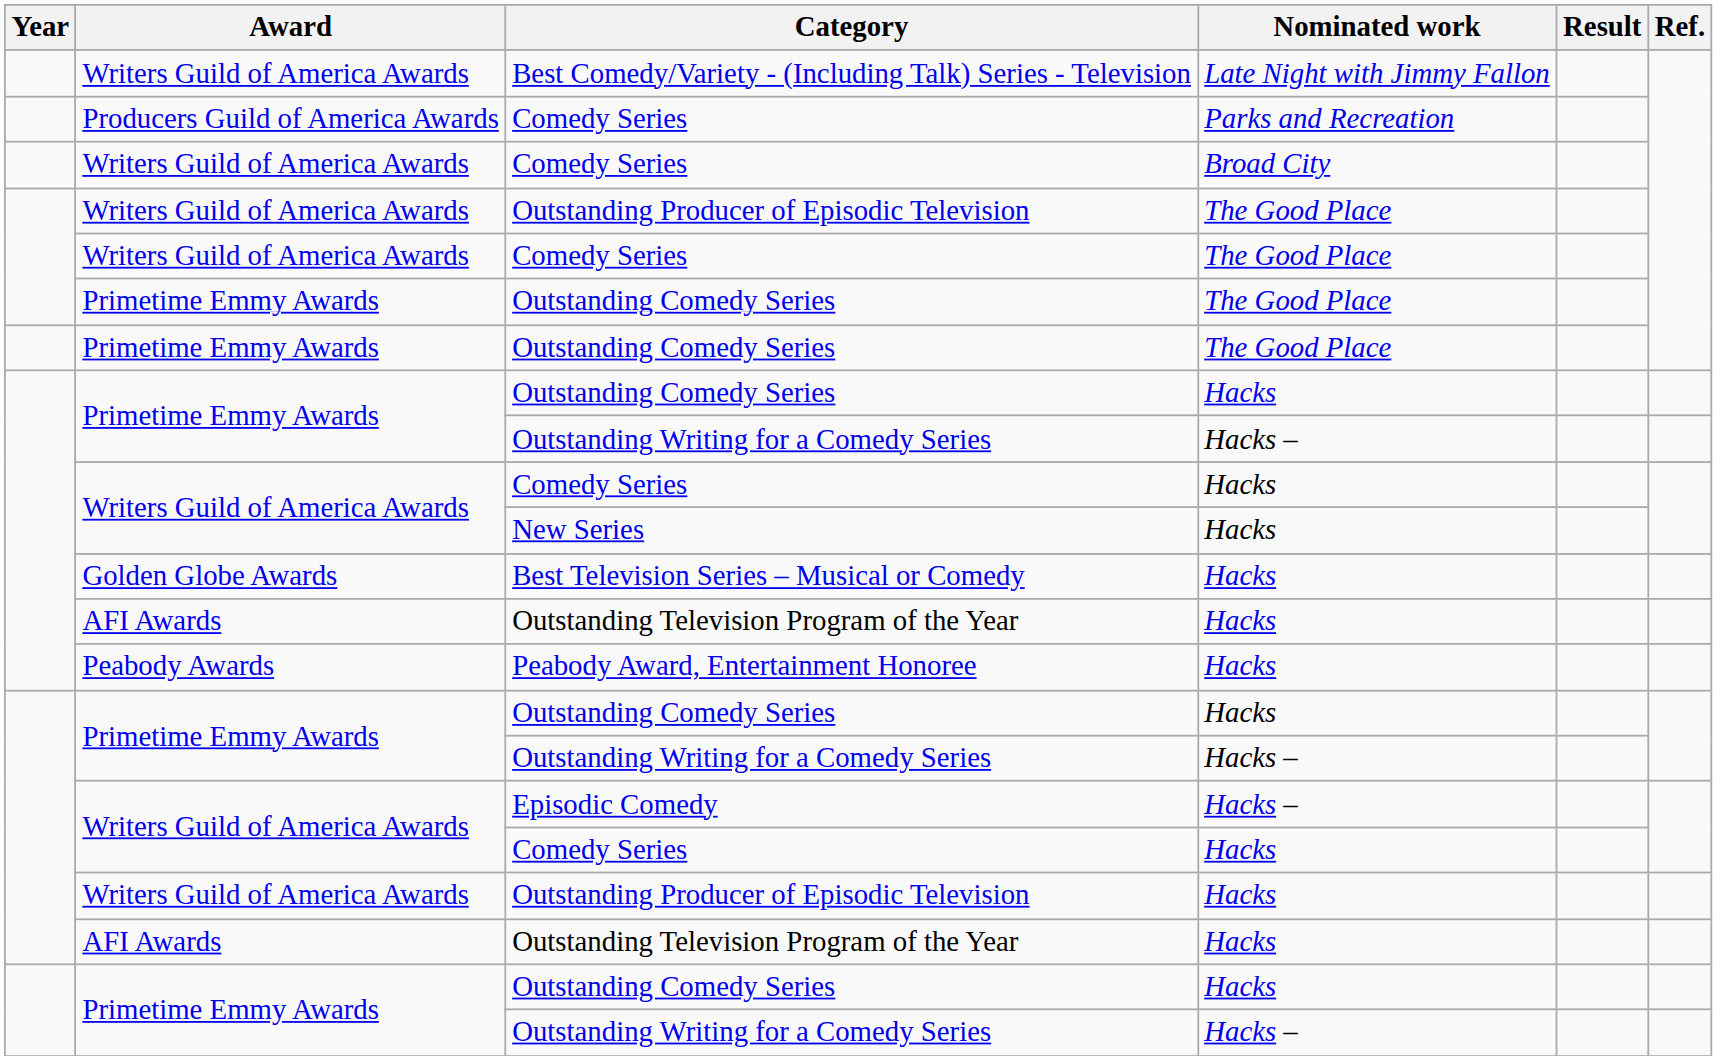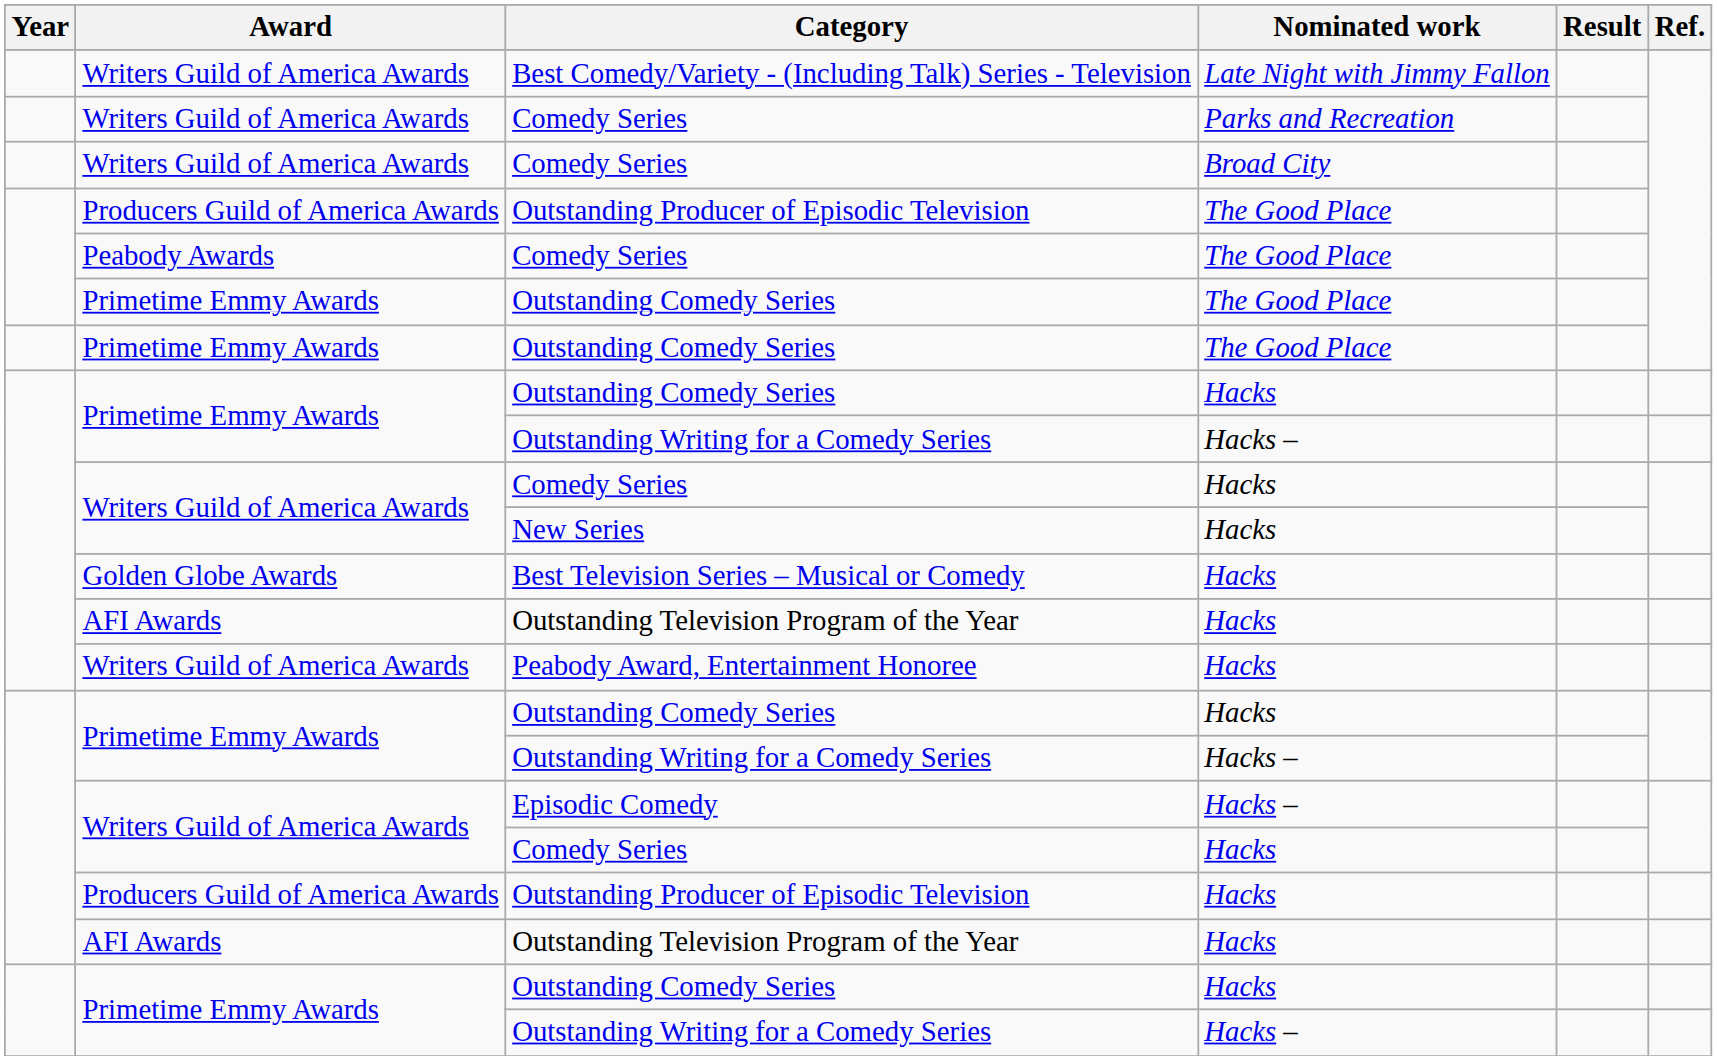 <table class=wikitable>
 <tr>
 <th>Year</th>
 <th>Award</th>
 <th>Category</th>
 <th>Nominated work</th>
 <th>Result</th>
 <th>Ref.</th>
 </tr>
 <tr>
 <td rowspan="1"></td>
 <td rowspan="1"><a href='#'>Writers Guild of America Awards</a></td>
 <td><a href='#'>Best Comedy/Variety - (Including Talk) Series - Television</a></td>
 <td><em><a href='#'>Late Night with Jimmy Fallon</a></em></td>
 <td></td>
 </tr>
 <tr>
 <td rowspan="1"></td>
-<td><a href='#'> Producers Guild of America Awards</a></td>
+<td rowspan="1"><a href='#'>Writers Guild of America Awards</a></td>
 <td><a href='#'> Comedy Series</a></td>
 <td><em><a href='#'>Parks and Recreation</a></em></td>
 <td></td>
 </tr>
 <tr>
 <td rowspan="1"></td>
 <td rowspan="1"><a href='#'>Writers Guild of America Awards</a></td>
 <td><a href='#'> Comedy Series</a></td>
 <td><em><a href='#'>Broad City</a></em></td>
 <td></td>
 </tr>
 <tr>
 <td rowspan="3"></td>
-<td rowspan="1"><a href='#'>Writers Guild of America Awards</a></td>
+<td rowspan="1"><a href='#'> Producers Guild of America Awards</a></td>
 <td><a href='#'> Outstanding Producer of Episodic Television</a></td>
 <td><em><a href='#'>The Good Place</a></em></td>
 <td></td>
 </tr>
 <tr>
-<td rowspan="1"><a href='#'>Writers Guild of America Awards</a></td>
+<td><a href='#'>Peabody Awards</a></td>
 <td><a href='#'> Comedy Series</a></td>
 <td><em><a href='#'>The Good Place</a></em></td>
 <td></td>
 </tr>
 <tr>
 <td rowspan="1"><a href='#'>Primetime Emmy Awards</a></td>
 <td><a href='#'>Outstanding Comedy Series</a></td>
 <td><em><a href='#'>The Good Place</a></em> </td>
 <td></td>
 </tr>
 <tr>
 <td rowspan="1"></td>
 <td rowspan="1"><a href='#'>Primetime Emmy Awards</a></td>
 <td><a href='#'>Outstanding Comedy Series</a></td>
 <td><em><a href='#'>The Good Place</a></em> </td>
 <td></td>
 </tr>
 <tr>
 <td rowspan="7"></td>
 <td rowspan="2"><a href='#'>Primetime Emmy Awards</a></td>
 <td><a href='#'>Outstanding Comedy Series</a></td>
 <td><em><a href='#'>Hacks</a></em> </td>
 <td></td>
 <td align="center"></td>
 </tr>
 <tr>
 <td><a href='#'>Outstanding Writing for a Comedy Series</a></td>
 <td><em>Hacks</em> –  <br> </td>
 <td></td>
 <td align="center"></td>
 </tr>
 <tr>
 <td rowspan="2"><a href='#'>Writers Guild of America Awards</a></td>
 <td><a href='#'> Comedy Series</a></td>
 <td><em>Hacks</em></td>
 <td></td>
 <td rowspan="2" align="center"></td>
 </tr>
 <tr>
 <td><a href='#'> New Series</a></td>
 <td><em>Hacks</em></td>
 <td></td>
 </tr>
 <tr>
 <td><a href='#'>Golden Globe Awards</a></td>
 <td><a href='#'> Best Television Series – Musical or Comedy</a></td>
 <td><em><a href='#'>Hacks</a></em> </td>
 <td></td>
 <td align="center"></td>
 </tr>
 <tr>
 <td><a href='#'> AFI Awards</a></td>
 <td>Outstanding Television Program of the Year</td>
 <td><em><a href='#'>Hacks</a></em></td>
 <td></td>
 <td align="center"></td>
 </tr>
 <tr>
-<td><a href='#'>Peabody Awards</a></td>
+<td rowspan="1"><a href='#'>Writers Guild of America Awards</a></td>
 <td><a href='#'> Peabody Award, Entertainment Honoree</a></td>
 <td><em><a href='#'>Hacks</a></em></td>
 <td></td>
 <td align="center"></td>
 </tr>
 <tr>
 <td rowspan="6"></td>
 <td rowspan="2"><a href='#'>Primetime Emmy Awards</a></td>
 <td><a href='#'>Outstanding Comedy Series</a></td>
 <td><em>Hacks</em> </td>
 <td></td>
 <td rowspan="2" align="center"></td>
 </tr>
 <tr>
 <td><a href='#'>Outstanding Writing for a Comedy Series</a></td>
 <td><em>Hacks</em> –  <br> </td>
 <td></td>
 </tr>
 <tr>
 <td rowspan="2"><a href='#'>Writers Guild of America Awards</a></td>
 <td><a href='#'> Episodic Comedy</a></td>
 <td><em><a href='#'>Hacks</a></em> –  <br> </td>
 <td></td>
 <td rowspan="2" align="center"></td>
 </tr>
 <tr>
 <td><a href='#'> Comedy Series</a></td>
 <td><em><a href='#'>Hacks</a></em></td>
 <td></td>
 </tr>
 <tr>
-<td rowspan="1"><a href='#'>Writers Guild of America Awards</a></td>
+<td><a href='#'> Producers Guild of America Awards</a></td>
 <td><a href='#'> Outstanding Producer of Episodic Television</a></td>
 <td><em><a href='#'>Hacks</a></em> </td>
 <td></td>
 <td align="center"></td>
 </tr>
 <tr>
 <td><a href='#'> AFI Awards</a></td>
 <td>Outstanding Television Program of the Year</td>
 <td><em><a href='#'>Hacks</a></em></td>
 <td></td>
 <td align="center"></td>
 </tr>
 <tr>
 <td rowspan="2"></td>
 <td rowspan="2"><a href='#'>Primetime Emmy Awards</a></td>
 <td><a href='#'>Outstanding Comedy Series</a></td>
 <td><em><a href='#'>Hacks</a></em> </td>
 <td></td>
 <td align="center"></td>
 </tr>
 <tr>
 <td><a href='#'>Outstanding Writing for a Comedy Series</a></td>
 <td><em><a href='#'>Hacks</a></em> –   </td>
 <td></td>
 <td align="center"></td>
 </tr>
 </table>
